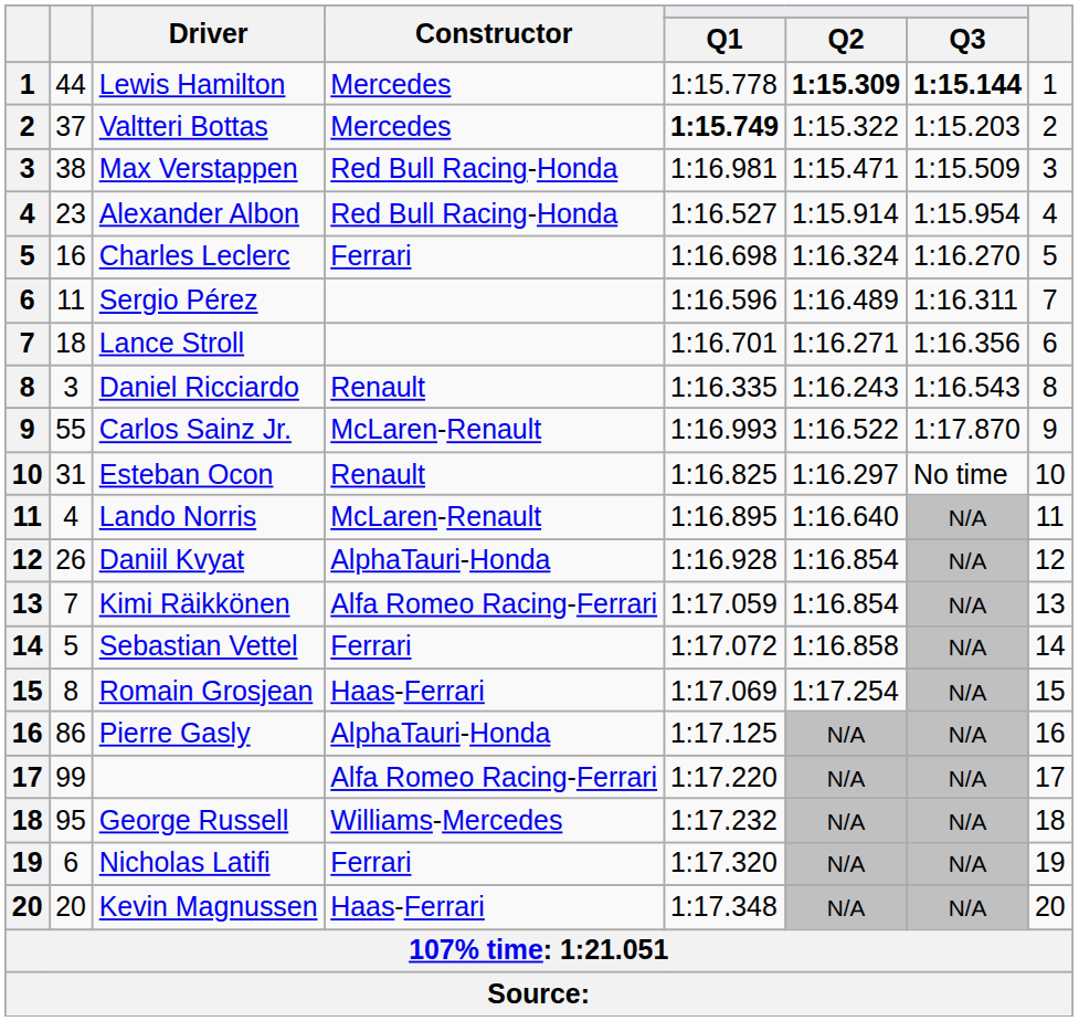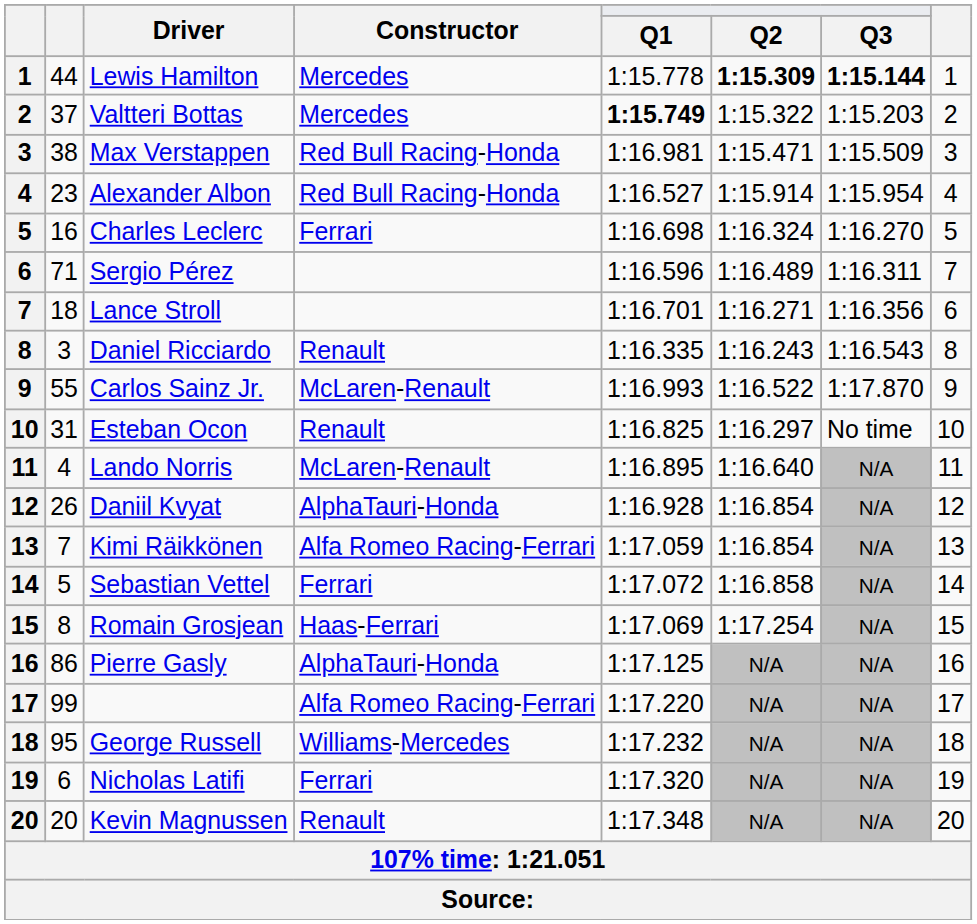 <table class="wikitable sortable" style="font-size: 85%;">
 <tr>
 <th rowspan="2"></th>
 <th rowspan="2"></th>
 <th rowspan="2">Driver</th>
 <th rowspan="2">Constructor</th>
 <th colspan="3" style="background:#eaecf0; text-align:center;"></th>
 <th rowspan="2"></th>
 </tr>
 <tr>
 <th scope="col">Q1</th>
 <th scope="col">Q2</th>
 <th scope="col">Q3</th>
 </tr>
 <tr>
 <th scope="row">1</th>
 <td align="center">44</td>
 <td data-sort-value="ham"> <a href='#'>Lewis Hamilton</a></td>
 <td><a href='#'>Mercedes</a></td>
 <td>1:15.778</td>
 <td><strong>1:15.309</strong></td>
 <td><strong>1:15.144</strong></td>
 <td align="center">1</td>
 </tr>
 <tr>
 <th scope="row">2</th>
 <td align="center">37</td>
 <td data-sort-value="bot"> <a href='#'>Valtteri Bottas</a></td>
 <td><a href='#'>Mercedes</a></td>
 <td><strong>1:15.749</strong></td>
 <td>1:15.322</td>
 <td>1:15.203</td>
 <td align="center">2</td>
 </tr>
 <tr>
 <th scope="row">3</th>
 <td align="center">38</td>
 <td data-sort-value="ver"> <a href='#'>Max Verstappen</a></td>
 <td><a href='#'>Red Bull Racing</a>-<a href='#'>Honda</a></td>
 <td>1:16.981</td>
 <td>1:15.471</td>
 <td>1:15.509</td>
 <td align="center">3</td>
 </tr>
 <tr>
 <th scope="row">4</th>
 <td align="center">23</td>
 <td data-sort-value="alb"> <a href='#'>Alexander Albon</a></td>
 <td><a href='#'>Red Bull Racing</a>-<a href='#'>Honda</a></td>
 <td>1:16.527</td>
 <td>1:15.914</td>
 <td>1:15.954</td>
 <td align="center">4</td>
 </tr>
 <tr>
 <th scope="row">5</th>
 <td align="center">16</td>
 <td data-sort-value="lec"> <a href='#'>Charles Leclerc</a></td>
 <td><a href='#'>Ferrari</a></td>
 <td>1:16.698</td>
 <td>1:16.324</td>
 <td>1:16.270</td>
 <td align="center">5</td>
 </tr>
 <tr>
 <th scope="row">6</th>
-<td align="center">11</td>
+<td align="center">71</td>
 <td data-sort-value="per"> <a href='#'>Sergio Pérez</a></td>
 <td></td>
 <td>1:16.596</td>
 <td>1:16.489</td>
 <td>1:16.311</td>
 <td align="center">7</td>
 </tr>
 <tr>
 <th scope="row">7</th>
 <td align="center">18</td>
 <td data-sort-value="str"> <a href='#'>Lance Stroll</a></td>
 <td></td>
 <td>1:16.701</td>
 <td>1:16.271</td>
 <td>1:16.356</td>
 <td align="center">6</td>
 </tr>
 <tr>
 <th scope="row">8</th>
 <td align="center">3</td>
 <td data-sort-value="ric"> <a href='#'>Daniel Ricciardo</a></td>
 <td><a href='#'>Renault</a></td>
 <td>1:16.335</td>
 <td>1:16.243</td>
 <td>1:16.543</td>
 <td align="center">8</td>
 </tr>
 <tr>
 <th scope="row">9</th>
 <td align="center">55</td>
 <td data-sort-value="sai"> <a href='#'>Carlos Sainz Jr.</a></td>
 <td><a href='#'>McLaren</a>-<a href='#'>Renault</a></td>
 <td>1:16.993</td>
 <td>1:16.522</td>
 <td>1:17.870</td>
 <td align="center">9</td>
 </tr>
 <tr>
 <th scope="row">10</th>
 <td align="center">31</td>
 <td data-sort-value="oco"> <a href='#'>Esteban Ocon</a></td>
 <td><a href='#'>Renault</a></td>
 <td>1:16.825</td>
 <td>1:16.297</td>
 <td data-sort-value="10">No time</td>
 <td align="center">10</td>
 </tr>
 <tr>
 <th scope="row">11</th>
 <td align="center">4</td>
 <td data-sort-value="nor"> <a href='#'>Lando Norris</a></td>
 <td><a href='#'>McLaren</a>-<a href='#'>Renault</a></td>
 <td>1:16.895</td>
 <td>1:16.640</td>
 <td style="background: silver" align="center" data-sort-value="11"><small>N/A</small></td>
 <td align="center">11</td>
 </tr>
 <tr>
 <th scope="row">12</th>
 <td align="center">26</td>
 <td data-sort-value="kvy"> <a href='#'>Daniil Kvyat</a></td>
 <td><a href='#'>AlphaTauri</a>-<a href='#'>Honda</a></td>
 <td>1:16.928</td>
 <td>1:16.854</td>
 <td style="background: silver" align="center" data-sort-value="12"><small>N/A</small></td>
 <td align="center">12</td>
 </tr>
 <tr>
 <th scope="row">13</th>
 <td align="center">7</td>
 <td data-sort-value="rai"> <a href='#'>Kimi Räikkönen</a></td>
 <td><a href='#'>Alfa Romeo Racing</a>-<a href='#'>Ferrari</a></td>
 <td>1:17.059</td>
 <td>1:16.854</td>
 <td style="background: silver" align="center" data-sort-value="13"><small>N/A</small></td>
 <td align="center">13</td>
 </tr>
 <tr>
 <th scope="row">14</th>
 <td align="center">5</td>
 <td data-sort-value="vet"> <a href='#'>Sebastian Vettel</a></td>
 <td><a href='#'>Ferrari</a></td>
 <td>1:17.072</td>
 <td>1:16.858</td>
 <td style="background: silver" align="center" data-sort-value="14"><small>N/A</small></td>
 <td align="center">14</td>
 </tr>
 <tr>
 <th scope="row">15</th>
 <td align="center">8</td>
 <td data-sort-value="gro"> <a href='#'>Romain Grosjean</a></td>
 <td><a href='#'>Haas</a>-<a href='#'>Ferrari</a></td>
 <td>1:17.069</td>
 <td>1:17.254</td>
 <td style="background: silver" align="center" data-sort-value="15"><small>N/A</small></td>
 <td align="center">15</td>
 </tr>
 <tr>
 <th scope="row">16</th>
 <td align="center">86</td>
 <td data-sort-value="gas"> <a href='#'>Pierre Gasly</a></td>
 <td><a href='#'>AlphaTauri</a>-<a href='#'>Honda</a></td>
 <td>1:17.125</td>
 <td style="background: silver" align="center" data-sort-value="16"><small>N/A</small></td>
 <td style="background: silver" align="center" data-sort-value="16"><small>N/A</small></td>
 <td align="center">16</td>
 </tr>
 <tr>
 <th scope="row">17</th>
 <td align="center">99</td>
 <td data-sort-value="gio"></td>
 <td><a href='#'>Alfa Romeo Racing</a>-<a href='#'>Ferrari</a></td>
 <td>1:17.220</td>
 <td style="background: silver" align="center" data-sort-value="17"><small>N/A</small></td>
 <td style="background: silver" align="center" data-sort-value="17"><small>N/A</small></td>
 <td align="center">17</td>
 </tr>
 <tr>
 <th scope="row">18</th>
 <td align="center">95</td>
 <td data-sort-value="rus"> <a href='#'>George Russell</a></td>
 <td><a href='#'>Williams</a>-<a href='#'>Mercedes</a></td>
 <td>1:17.232</td>
 <td style="background: silver" align="center" data-sort-value="18"><small>N/A</small></td>
 <td style="background: silver" align="center" data-sort-value="18"><small>N/A</small></td>
 <td align="center">18</td>
 </tr>
 <tr>
 <th scope="row">19</th>
 <td align="center">6</td>
 <td data-sort-value="lat"> <a href='#'>Nicholas Latifi</a></td>
 <td><a href='#'>Ferrari</a></td>
 <td>1:17.320</td>
 <td style="background: silver" align="center" data-sort-value="19"><small>N/A</small></td>
 <td style="background: silver" align="center" data-sort-value="19"><small>N/A</small></td>
 <td align="center">19</td>
 </tr>
 <tr>
 <th scope="row">20</th>
 <td align="center">20</td>
 <td data-sort-value="mag"> <a href='#'>Kevin Magnussen</a></td>
-<td><a href='#'>Haas</a>-<a href='#'>Ferrari</a></td>
+<td><a href='#'>Renault</a></td>
 <td>1:17.348</td>
 <td style="background: silver" align="center" data-sort-value="20"><small>N/A</small></td>
 <td style="background: silver" align="center" data-sort-value="20"><small>N/A</small></td>
 <td align="center">20</td>
 </tr>
 <tr>
 <th colspan="8"><a href='#'>107% time</a>: 1:21.051</th>
 </tr>
 <tr>
 <th colspan="8">Source:</th>
 </tr>
 <tr>
 </tr>
 </table>
